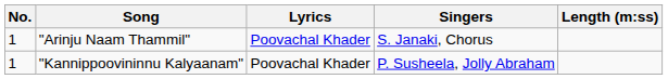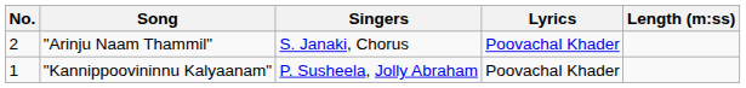 <table class="wikitable" style="font-size:95%;">
 <tr>
 <th>No.</th>
 <th>Song</th>
+<th>Singers</th>
 <th>Lyrics</th>
-<th>Singers</th>
 <th>Length (m:ss)</th>
 </tr>
 <tr>
-<td>1</td>
+<td>2</td>
 <td>"Arinju Naam Thammil"</td>
+<td><a href='#'>S. Janaki</a>, Chorus</td>
 <td><a href='#'>Poovachal Khader</a></td>
-<td><a href='#'>S. Janaki</a>, Chorus</td>
 <td></td>
 </tr>
 <tr>
 <td>1</td>
 <td>"Kannippoovininnu Kalyaanam"</td>
+<td><a href='#'>P. Susheela</a>, <a href='#'>Jolly Abraham</a></td>
 <td>Poovachal Khader</td>
-<td><a href='#'>P. Susheela</a>, <a href='#'>Jolly Abraham</a></td>
 <td></td>
 </tr>
 </table>
